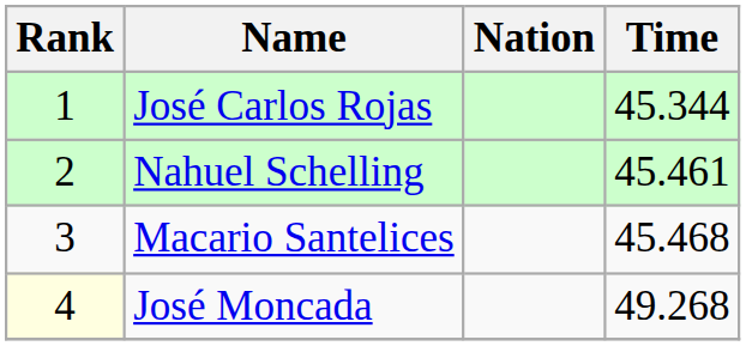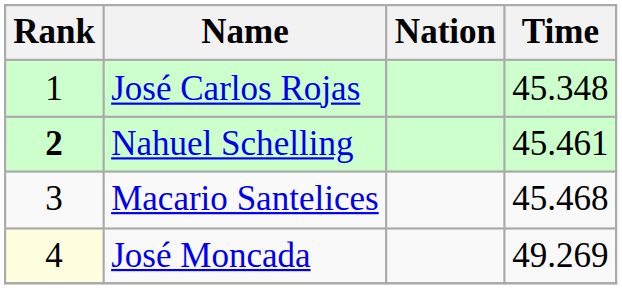 <table class="wikitable" style="text-align:center">
 <tr>
 <th>Rank</th>
 <th>Name</th>
 <th>Nation</th>
 <th>Time</th>
 </tr>
 <tr bgcolor=ccffcc>
 <td>1</td>
 <td align=left><a href='#'>José Carlos Rojas</a></td>
 <td align=left></td>
-<td>45.344</td>
+<td>45.348</td>
 </tr>
 <tr bgcolor=ccffcc>
-<td>2</td>
+<td><strong>2</strong></td>
 <td align=left><a href='#'>Nahuel Schelling</a></td>
 <td align=left></td>
 <td>45.461</td>
 </tr>
 <tr>
 <td>3</td>
 <td align=left><a href='#'>Macario Santelices</a></td>
 <td align=left></td>
 <td>45.468</td>
 </tr>
 <tr>
 <td style="background: lightyellow;">4</td>
 <td align=left><a href='#'>José Moncada</a></td>
 <td align=left></td>
-<td>49.268</td>
+<td>49.269</td>
 </tr>
 <tr>
 </tr>
 </table>
